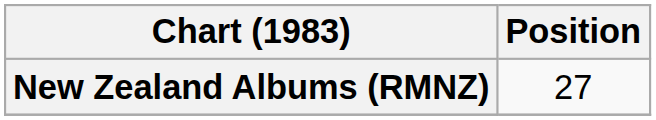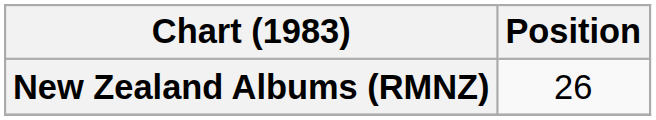 <table class="wikitable sortable plainrowheaders" style="text-align:center">
 <tr>
 <th scope="col">Chart (1983)</th>
 <th scope="col">Position</th>
 </tr>
 <tr>
 <th scope="row">New Zealand Albums (RMNZ)</th>
-<td>27</td>
+<td>26</td>
 </tr>
 <tr>
 </tr>
 </table>
